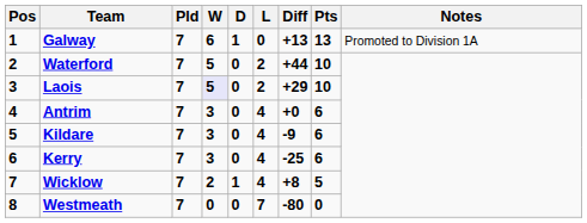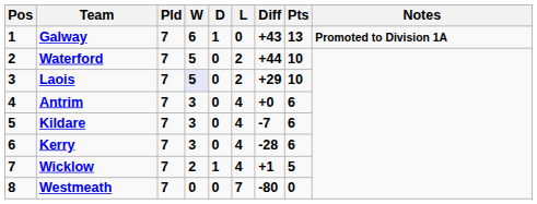 <table class="wikitable" style="text-align: centre;">
 <tr>
 <th width=20>Pos</th>
 <th width=135>Team</th>
 <th width=20>Pld</th>
 <th width=20>W</th>
 <th width=20>D</th>
 <th width=20>L</th>
 <th width=20>Diff</th>
 <th width=20>Pts</th>
 <th width=250>Notes</th>
 </tr>
 <tr style>
 <td><strong>1</strong></td>
 <td align=left><strong> <a href='#'>Galway</a> </strong></td>
 <td><strong>7</strong></td>
 <td><strong>6</strong></td>
 <td><strong>1</strong></td>
 <td><strong>0</strong></td>
-<td><strong>+13</strong></td>
+<td><strong>+43</strong></td>
 <td><strong>13</strong></td>
-<td><small> Promoted to Division 1A</small></td>
+<td><strong><small> Promoted to Division 1A</small></strong></td>
 </tr>
 <tr style>
 <td><strong>2</strong></td>
 <td align=left><strong> <a href='#'>Waterford</a> </strong></td>
 <td><strong>7</strong></td>
 <td><strong>5</strong></td>
 <td><strong>0</strong></td>
 <td><strong>2</strong></td>
 <td><strong>+44</strong></td>
 <td><strong>10</strong></td>
 </tr>
 <tr style>
 <td><strong>3</strong></td>
 <td align=left><strong> <a href='#'>Laois</a> </strong></td>
 <td><strong>7</strong></td>
 <td style="background: lavender;"><strong>5</strong></td>
 <td><strong>0</strong></td>
 <td><strong>2</strong></td>
 <td><strong>+29</strong></td>
 <td><strong>10</strong></td>
 </tr>
 <tr style>
 <td><strong>4</strong></td>
 <td align=left><strong> <a href='#'>Antrim</a> </strong></td>
 <td><strong>7</strong></td>
 <td><strong>3</strong></td>
 <td><strong>0</strong></td>
 <td><strong>4</strong></td>
 <td><strong>+0</strong></td>
 <td><strong>6</strong></td>
 </tr>
 <tr style>
 <td><strong>5</strong></td>
 <td align=left><strong> <a href='#'>Kildare</a> </strong></td>
 <td><strong>7</strong></td>
 <td><strong>3</strong></td>
 <td><strong>0</strong></td>
 <td><strong>4</strong></td>
-<td><strong>-9</strong></td>
+<td><strong>-7</strong></td>
 <td><strong>6</strong></td>
 </tr>
 <tr style>
 <td><strong>6</strong></td>
 <td align=left><strong> <a href='#'>Kerry</a> </strong></td>
 <td><strong>7</strong></td>
 <td><strong>3</strong></td>
 <td><strong>0</strong></td>
 <td><strong>4</strong></td>
-<td><strong>-25</strong></td>
+<td><strong>-28</strong></td>
 <td><strong>6</strong></td>
 </tr>
 <tr style>
 <td><strong>7</strong></td>
 <td align=left><strong> <a href='#'>Wicklow</a> </strong></td>
 <td><strong>7</strong></td>
 <td><strong>2</strong></td>
 <td><strong>1</strong></td>
 <td><strong>4</strong></td>
-<td><strong>+8</strong></td>
+<td><strong>+1</strong></td>
 <td><strong>5</strong></td>
 </tr>
 <tr style>
 <td><strong>8</strong></td>
 <td align=left><strong> <a href='#'>Westmeath</a> </strong></td>
 <td><strong>7</strong></td>
 <td><strong>0</strong></td>
 <td><strong>0</strong></td>
 <td><strong>7</strong></td>
 <td><strong>-80</strong></td>
 <td><strong>0</strong></td>
 </tr>
 </table>
